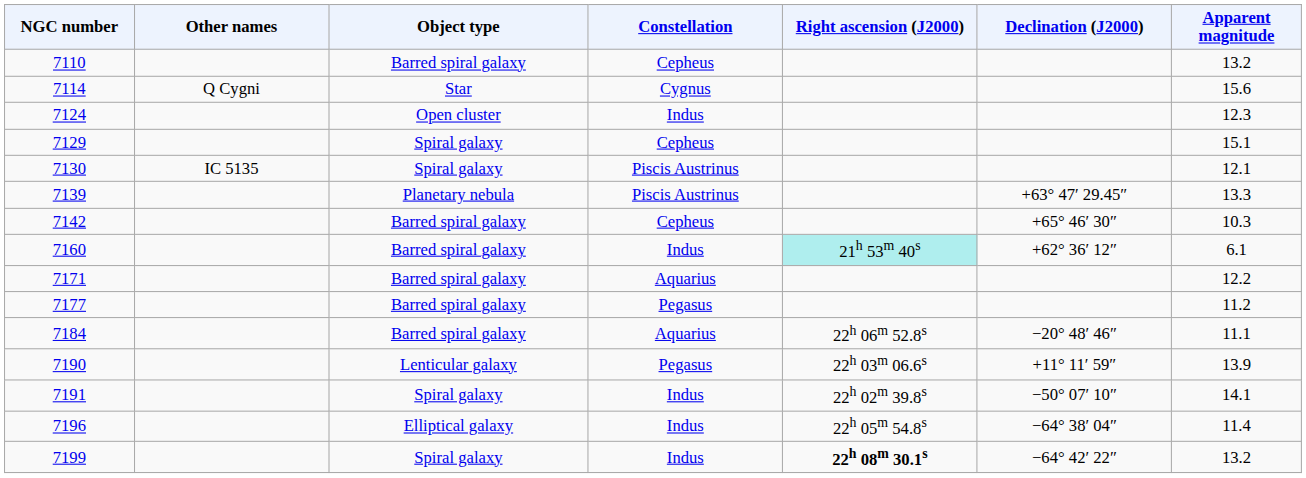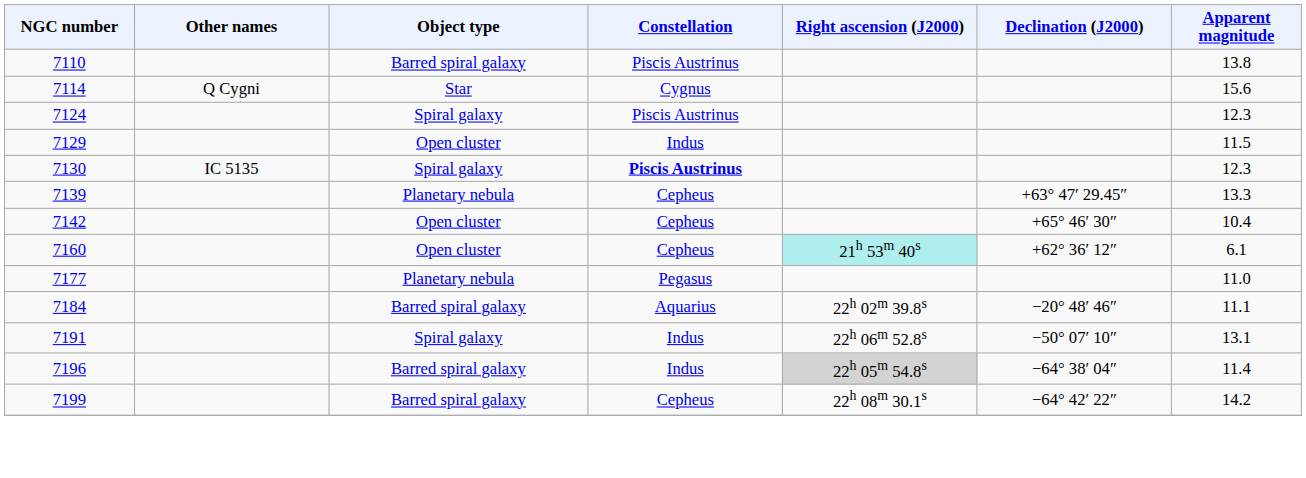 <table class="wikitable sortable sticky-header sort-under" style="text-align: center;">
 <tr>
 <th style="background-color:#edf3fe; width: 10%;">NGC number</th>
 <th style="background-color:#edf3fe; width: 15%;">Other names</th>
 <th style="background-color:#edf3fe; width: 20%;">Object type</th>
 <th style="background-color:#edf3fe; width: 15%;"><a href='#'>Constellation</a></th>
 <th style="background-color:#edf3fe; width: 15%;"><a href='#'>Right ascension</a> (<a href='#'>J2000</a>)</th>
 <th style="background-color:#edf3fe; width: 15%;"><a href='#'>Declination</a> (<a href='#'>J2000</a>)</th>
 <th style="background-color:#edf3fe; width: 10%;"><a href='#'>Apparent magnitude</a></th>
 </tr>
 <tr>
 <td><a href='#'>7110</a></td>
 <td></td>
 <td><a href='#'>Barred spiral galaxy</a></td>
-<td><a href='#'>Cepheus</a></td>
+<td><a href='#'>Piscis Austrinus</a></td>
 <td></td>
 <td></td>
-<td>13.2</td>
+<td>13.8</td>
 </tr>
 <tr>
 <td><a href='#'>7114</a></td>
 <td>Q Cygni</td>
 <td><a href='#'>Star</a></td>
 <td><a href='#'>Cygnus</a></td>
 <td></td>
 <td></td>
 <td>15.6</td>
 </tr>
 <tr>
 <td><a href='#'>7124</a></td>
 <td></td>
-<td><a href='#'>Open cluster</a></td>
-<td><a href='#'>Indus</a></td>
+<td><a href='#'>Spiral galaxy</a></td>
+<td><a href='#'>Piscis Austrinus</a></td>
 <td></td>
 <td></td>
 <td>12.3</td>
 </tr>
 <tr>
 <td><a href='#'>7129</a></td>
 <td></td>
-<td><a href='#'>Spiral galaxy</a></td>
-<td><a href='#'>Cepheus</a></td>
+<td><a href='#'>Open cluster</a></td>
+<td><a href='#'>Indus</a></td>
 <td></td>
 <td></td>
-<td>15.1</td>
+<td>11.5</td>
 </tr>
 <tr>
 <td><a href='#'>7130</a></td>
 <td>IC 5135</td>
 <td><a href='#'>Spiral galaxy</a></td>
-<td><a href='#'>Piscis Austrinus</a></td>
+<td><strong><a href='#'>Piscis Austrinus</a></strong></td>
 <td></td>
 <td></td>
-<td>12.1</td>
+<td>12.3</td>
 </tr>
 <tr>
 <td><a href='#'>7139</a></td>
 <td></td>
 <td><a href='#'>Planetary nebula</a></td>
-<td><a href='#'>Piscis Austrinus</a></td>
+<td><a href='#'>Cepheus</a></td>
 <td></td>
 <td>+63° 47′ 29.45″</td>
 <td>13.3</td>
 </tr>
 <tr>
 <td><a href='#'>7142</a></td>
 <td></td>
-<td><a href='#'>Barred spiral galaxy</a></td>
+<td><a href='#'>Open cluster</a></td>
 <td><a href='#'>Cepheus</a></td>
 <td></td>
 <td>+65° 46′ 30″</td>
-<td>10.3</td>
+<td>10.4</td>
 </tr>
 <tr>
 <td><a href='#'>7160</a></td>
 <td></td>
-<td><a href='#'>Barred spiral galaxy</a></td>
-<td><a href='#'>Indus</a></td>
+<td><a href='#'>Open cluster</a></td>
+<td><a href='#'>Cepheus</a></td>
 <td style="background: paleturquoise;">21<sup>h</sup> 53<sup>m</sup> 40<sup>s</sup></td>
 <td>+62° 36′ 12″</td>
 <td>6.1</td>
 </tr>
 <tr>
-<td><a href='#'>7171</a></td>
-<td></td>
-<td><a href='#'>Barred spiral galaxy</a></td>
-<td><a href='#'>Aquarius</a></td>
-<td></td>
-<td></td>
-<td>12.2</td>
-</tr>
-<tr>
 <td><a href='#'>7177</a></td>
 <td></td>
-<td><a href='#'>Barred spiral galaxy</a></td>
+<td><a href='#'>Planetary nebula</a></td>
 <td><a href='#'>Pegasus</a></td>
 <td></td>
 <td></td>
-<td>11.2</td>
+<td>11.0</td>
 </tr>
 <tr>
 <td><a href='#'>7184</a></td>
 <td></td>
 <td><a href='#'>Barred spiral galaxy</a></td>
 <td><a href='#'>Aquarius</a></td>
-<td>22<sup>h</sup> 06<sup>m</sup> 52.8<sup>s</sup></td>
+<td>22<sup>h</sup> 02<sup>m</sup> 39.8<sup>s</sup></td>
 <td>−20° 48′ 46″</td>
 <td>11.1</td>
-</tr>
-<tr>
-<td><a href='#'>7190</a></td>
-<td></td>
-<td><a href='#'>Lenticular galaxy</a></td>
-<td><a href='#'>Pegasus</a></td>
-<td>22<sup>h</sup> 03<sup>m</sup> 06.6<sup>s</sup></td>
-<td>+11° 11′ 59″</td>
-<td>13.9</td>
 </tr>
 <tr>
 <td><a href='#'>7191</a></td>
 <td></td>
 <td><a href='#'>Spiral galaxy</a></td>
 <td><a href='#'>Indus</a></td>
-<td>22<sup>h</sup> 02<sup>m</sup> 39.8<sup>s</sup></td>
+<td>22<sup>h</sup> 06<sup>m</sup> 52.8<sup>s</sup></td>
 <td>−50° 07′ 10″</td>
-<td>14.1</td>
+<td>13.1</td>
 </tr>
 <tr>
 <td><a href='#'>7196</a></td>
 <td></td>
-<td><a href='#'>Elliptical galaxy</a></td>
+<td><a href='#'>Barred spiral galaxy</a></td>
 <td><a href='#'>Indus</a></td>
-<td>22<sup>h</sup> 05<sup>m</sup> 54.8<sup>s</sup></td>
+<td style="background: lightgrey;">22<sup>h</sup> 05<sup>m</sup> 54.8<sup>s</sup></td>
 <td>−64° 38′ 04″</td>
 <td>11.4</td>
 </tr>
 <tr>
 <td><a href='#'>7199</a></td>
 <td></td>
-<td><a href='#'>Spiral galaxy</a></td>
-<td><a href='#'>Indus</a></td>
-<td><strong>22<sup>h</sup> 08<sup>m</sup> 30.1<sup>s</sup></strong></td>
+<td><a href='#'>Barred spiral galaxy</a></td>
+<td><a href='#'>Cepheus</a></td>
+<td>22<sup>h</sup> 08<sup>m</sup> 30.1<sup>s</sup></td>
 <td>−64° 42′ 22″</td>
-<td>13.2</td>
+<td>14.2</td>
 </tr>
 <tr>
 </tr>
 </table>
